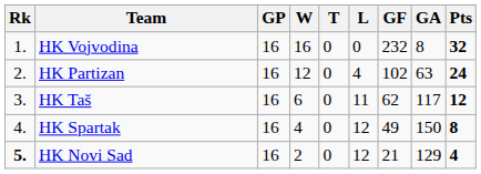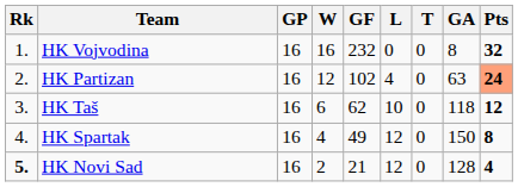 <table class="wikitable" style="text-align:left;">
 <tr>
 <th width=20>Rk</th>
 <th width=200>Team</th>
 <th width=20 abbr="Games Played">GP</th>
 <th width=20 abbr="Won">W</th>
+<th width=20 abbr="Goals for">GF</th>
+<th width=20 abbr="Lost">L</th>
 <th width=20 abbr="Tied">T</th>
-<th width=20 abbr="Lost">L</th>
-<th width=20 abbr="Goals for">GF</th>
 <th width=20 abbr="Goals against">GA</th>
 <th width=20 abbr="Points">Pts</th>
 </tr>
 <tr>
 <td style="text-align:center;">1.</td>
 <td><a href='#'>HK Vojvodina</a></td>
 <td>16</td>
 <td>16</td>
+<td>232</td>
 <td>0</td>
 <td>0</td>
-<td>232</td>
 <td>8</td>
 <td><strong>32</strong></td>
 </tr>
 <tr>
 <td style="text-align:center;">2.</td>
 <td><a href='#'>HK Partizan</a></td>
 <td>16</td>
 <td>12</td>
+<td>102</td>
+<td>4</td>
 <td>0</td>
-<td>4</td>
-<td>102</td>
 <td>63</td>
-<td><strong>24</strong></td>
+<td style="background: lightsalmon;"><strong>24</strong></td>
 </tr>
 <tr>
 <td style="text-align:center;">3.</td>
 <td><a href='#'>HK Taš</a></td>
 <td>16</td>
 <td>6</td>
+<td>62</td>
+<td>10</td>
 <td>0</td>
-<td>11</td>
-<td>62</td>
-<td>117</td>
+<td>118</td>
 <td><strong>12</strong></td>
 </tr>
 <tr>
 <td style="text-align:center;">4.</td>
 <td><a href='#'>HK Spartak</a></td>
 <td>16</td>
 <td>4</td>
+<td>49</td>
+<td>12</td>
 <td>0</td>
-<td>12</td>
-<td>49</td>
 <td>150</td>
 <td><strong>8</strong></td>
 </tr>
 <tr>
 <td style="text-align:center;"><strong>5.</strong></td>
 <td><a href='#'>HK Novi Sad</a></td>
 <td>16</td>
 <td>2</td>
+<td>21</td>
+<td>12</td>
 <td>0</td>
-<td>12</td>
-<td>21</td>
-<td>129</td>
+<td>128</td>
 <td><strong>4</strong></td>
 </tr>
 </table>
